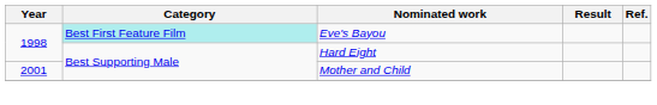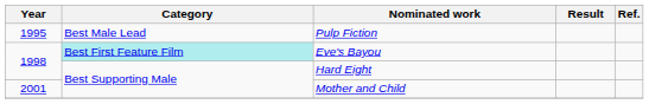 <table class=wikitable>
 <tr>
 <th scope="col" style="width:5em;">Year</th>
 <th scope="col" style="width:26em;">Category</th>
 <th scope="col" style="width:25em;">Nominated work</th>
 <th scope="col" style="width:5em;">Result</th>
 <th>Ref.</th>
+</tr>
+<tr>
+<td style="text-align:center;"><a href='#'>1995</a></td>
+<td><a href='#'>Best Male Lead</a></td>
+<td><em><a href='#'>Pulp Fiction</a></em></td>
+<td></td>
+<td></td>
 </tr>
 <tr>
 <td rowspan="2" style="text-align:center;"><a href='#'>1998</a></td>
 <td style="background: paleturquoise;"><a href='#'>Best First Feature Film</a></td>
 <td><em><a href='#'>Eve's Bayou</a></em></td>
 <td></td>
 <td></td>
 </tr>
 <tr>
 <td rowspan="2"><a href='#'>Best Supporting Male</a></td>
 <td><em><a href='#'>Hard Eight</a></em></td>
 <td></td>
 <td></td>
 </tr>
 <tr>
 <td style="text-align:center;"><a href='#'>2001</a></td>
 <td><em><a href='#'>Mother and Child</a></em></td>
 <td></td>
 <td></td>
 </tr>
 <tr>
 </tr>
 </table>
